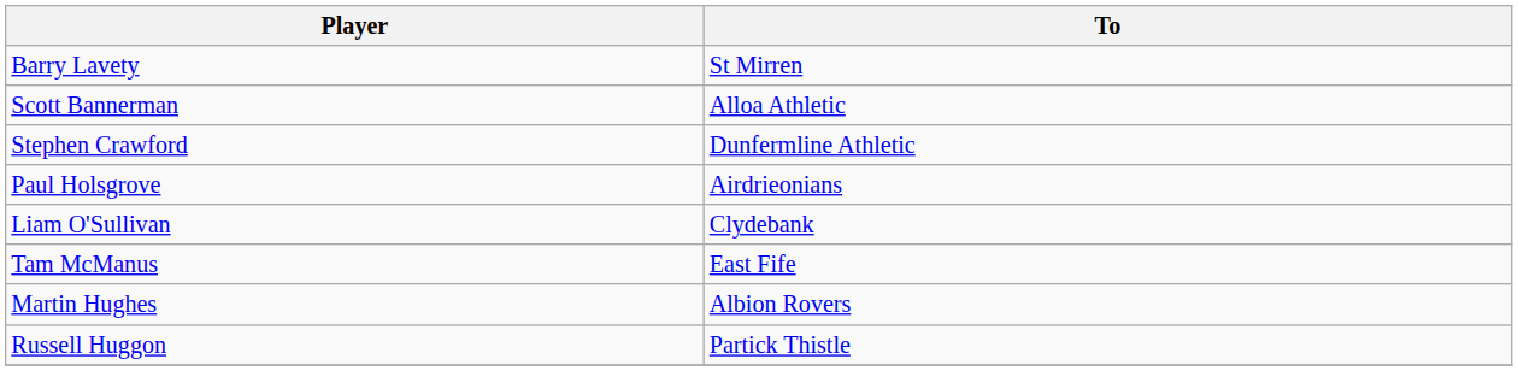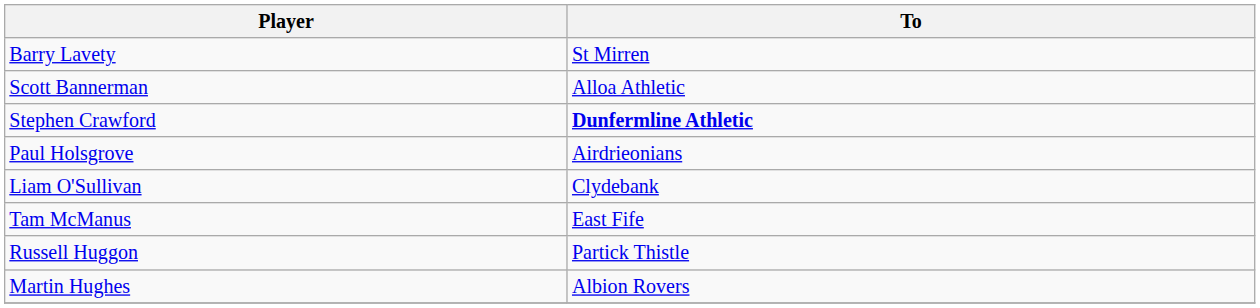 <table class="wikitable" style="text-align:center; font-size:95%;width:75%; text-align:left">
 <tr>
 <th>Player</th>
 <th>To</th>
 </tr>
 <tr --->
 <td> <a href='#'>Barry Lavety</a></td>
 <td><a href='#'>St Mirren</a></td>
 </tr>
 <tr>
 <td> <a href='#'>Scott Bannerman</a></td>
 <td><a href='#'>Alloa Athletic</a></td>
 </tr>
 <tr>
 <td> <a href='#'>Stephen Crawford</a></td>
-<td><a href='#'>Dunfermline Athletic</a></td>
+<td><strong><a href='#'>Dunfermline Athletic</a></strong></td>
 </tr>
 <tr>
 <td> <a href='#'>Paul Holsgrove</a></td>
 <td><a href='#'>Airdrieonians</a></td>
 </tr>
 <tr>
 <td> <a href='#'>Liam O'Sullivan</a></td>
 <td><a href='#'>Clydebank</a></td>
 </tr>
 <tr>
 <td> <a href='#'>Tam McManus</a></td>
 <td><a href='#'>East Fife</a></td>
 </tr>
 <tr>
+<td> <a href='#'>Russell Huggon</a></td>
+<td><a href='#'>Partick Thistle</a></td>
+</tr>
+<tr>
 <td> <a href='#'>Martin Hughes</a></td>
 <td><a href='#'>Albion Rovers</a></td>
 </tr>
 <tr>
-<td> <a href='#'>Russell Huggon</a></td>
-<td><a href='#'>Partick Thistle</a></td>
-</tr>
-<tr>
 </tr>
 </table>
